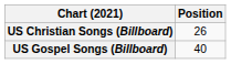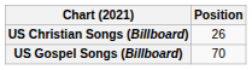 <table class="wikitable plainrowheaders sortable" style="text-align:center">
 <tr>
 <th scope="col">Chart (2021)</th>
 <th scope="col">Position</th>
 </tr>
 <tr>
 <th scope="row">US Christian Songs (<em>Billboard</em>)</th>
 <td>26</td>
 </tr>
 <tr>
 <th scope="row">US Gospel Songs (<em>Billboard</em>)</th>
-<td>40</td>
+<td>70</td>
 </tr>
 </table>
